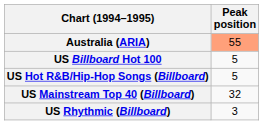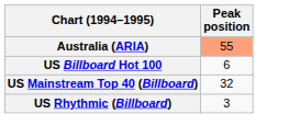 <table Class = "wikitable sortable plainrowheaders">
 <tr>
 <th>Chart (1994–1995)</th>
 <th>Peak<br>position</th>
 </tr>
 <tr>
 <th scope="row">Australia (<a href='#'>ARIA</a>)</th>
 <td align=center style="background: lightsalmon;">55</td>
 </tr>
 <tr>
 <th scope="row">US <a href='#'><em>Billboard</em> Hot 100</a></th>
-<td align=center>5</td>
-</tr>
-<tr>
-<th scope="row">US <a href='#'>Hot R&B/Hip-Hop Songs</a> (<em><a href='#'>Billboard</a></em>)</th>
-<td align=center>5</td>
+<td align=center>6</td>
 </tr>
 <tr>
 <th scope="row">US <a href='#'>Mainstream Top 40</a> (<em><a href='#'>Billboard</a></em>)</th>
 <td align=center>32</td>
 </tr>
 <tr>
 <th scope="row">US <a href='#'>Rhythmic</a> (<em><a href='#'>Billboard</a></em>)</th>
 <td align=center>3</td>
 </tr>
 </table>
